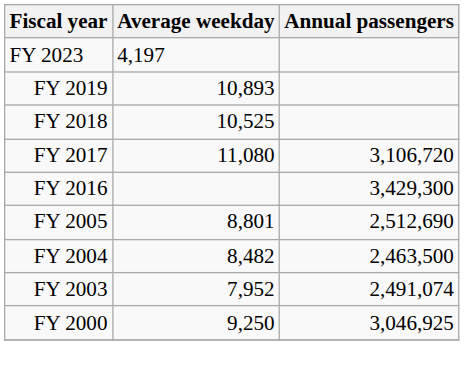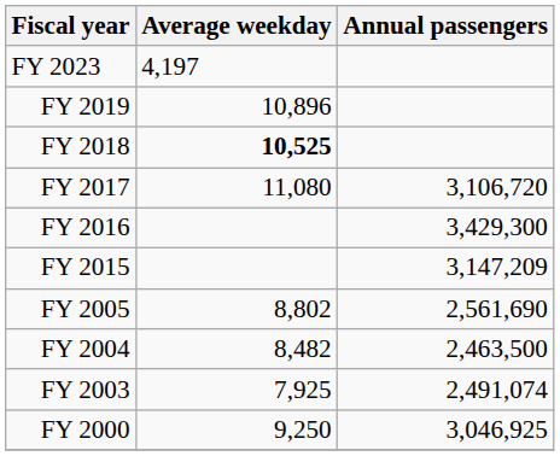 <table class="wikitable">
 <tr>
 <th>Fiscal year</th>
 <th>Average weekday</th>
 <th>Annual passengers</th>
 </tr>
 <tr>
 <td>FY 2023</td>
 <td>4,197</td>
 <td></td>
 </tr>
 <tr>
 <td align=right>FY 2019</td>
-<td align=right>10,893</td>
+<td align=right>10,896</td>
 <td align=right></td>
 </tr>
 <tr>
 <td align=right>FY 2018</td>
-<td align=right>10,525</td>
+<td align=right><strong>10,525</strong></td>
 <td align=right></td>
 </tr>
 <tr>
 <td align=right>FY 2017</td>
 <td align=right>11,080</td>
 <td align=right>3,106,720</td>
 </tr>
 <tr>
 <td align=right>FY 2016</td>
 <td></td>
 <td align=right>3,429,300</td>
 </tr>
 <tr>
+<td align=right>FY 2015</td>
+<td></td>
+<td align=right>3,147,209</td>
+</tr>
+<tr>
 <td align=right>FY 2005</td>
-<td align=right>8,801</td>
-<td align=right>2,512,690</td>
+<td align=right>8,802</td>
+<td align=right>2,561,690</td>
 </tr>
 <tr>
 <td align=right>FY 2004</td>
 <td align=right>8,482</td>
 <td align=right>2,463,500</td>
 </tr>
 <tr>
 <td align=right>FY 2003</td>
-<td align=right>7,952</td>
+<td align=right>7,925</td>
 <td align=right>2,491,074</td>
 </tr>
 <tr>
 <td align=right>FY 2000</td>
 <td align=right>9,250</td>
 <td align=right>3,046,925</td>
 </tr>
 <tr>
 </tr>
 </table>
